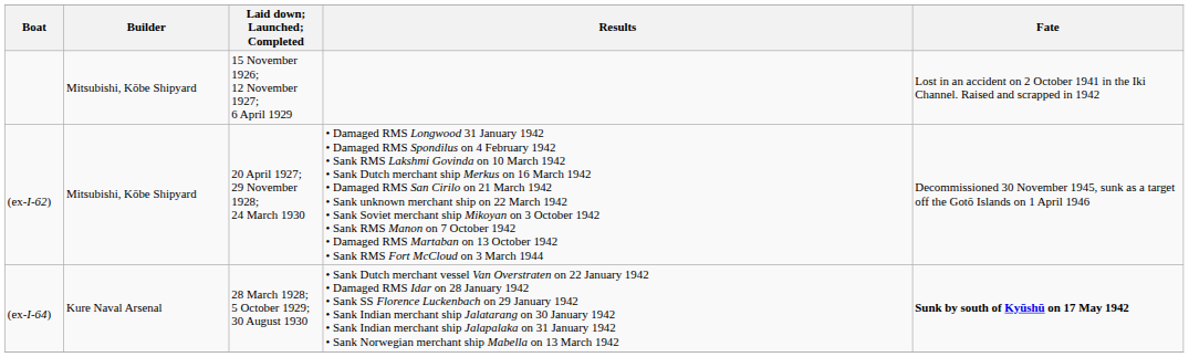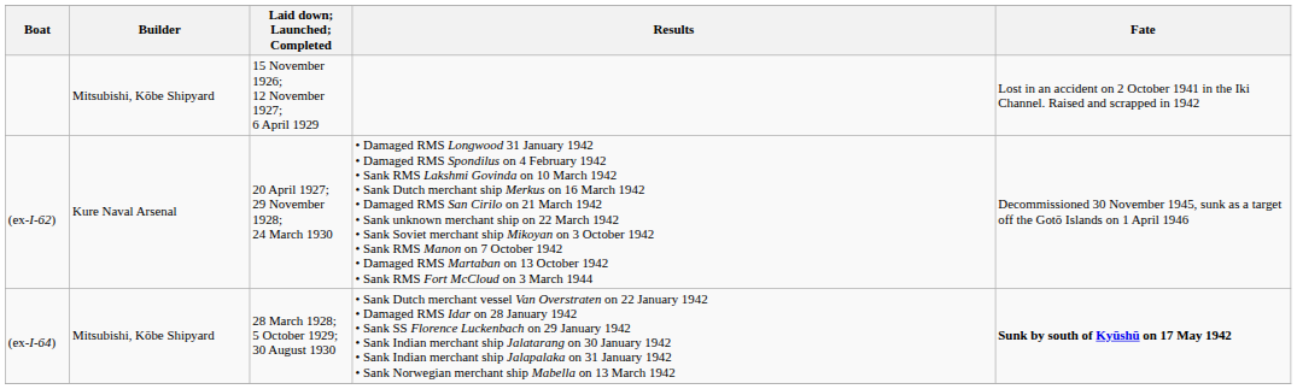 <table class="wikitable">
 <tr>
 </tr>
 <tr>
 <th width="5%">Boat</th>
 <th width="14%">Builder</th>
 <th width="8%">Laid down; <br> Launched; <br> Completed</th>
 <th width="50%">Results</th>
 <th width="23%">Fate</th>
 </tr>
 <tr>
 <td></td>
 <td>Mitsubishi, Kōbe Shipyard</td>
 <td>15 November 1926; <br> 12 November 1927; <br> 6 April 1929</td>
 <td></td>
 <td>Lost in an accident on 2 October 1941 in the Iki Channel. Raised and scrapped in 1942</td>
 </tr>
 <tr>
 <td><br>(ex-<em>I-62</em>)</td>
-<td>Mitsubishi, Kōbe Shipyard</td>
+<td>Kure Naval Arsenal</td>
 <td>20 April 1927; <br> 29 November 1928; <br> 24 March 1930</td>
 <td>• Damaged RMS <em>Longwood</em> 31 January 1942<br>• Damaged RMS <em>Spondilus</em> on 4 February 1942<br>• Sank RMS <em>Lakshmi Govinda</em> on 10 March 1942<br>• Sank Dutch merchant ship <em>Merkus</em> on 16 March 1942<br>• Damaged RMS <em>San Cirilo</em> on 21 March 1942<br>• Sank unknown merchant ship on 22 March 1942<br>• Sank Soviet merchant ship <em>Mikoyan</em> on 3 October 1942<br>• Sank RMS <em>Manon</em> on 7 October 1942<br>• Damaged RMS <em>Martaban</em> on 13 October 1942<br>• Sank RMS <em>Fort McCloud</em> on 3 March 1944<br></td>
 <td>Decommissioned 30 November 1945, sunk as a target off the Gotō Islands on 1 April 1946</td>
 </tr>
 <tr>
 <td><br>(ex-<em>I-64</em>)</td>
-<td>Kure Naval Arsenal</td>
+<td>Mitsubishi, Kōbe Shipyard</td>
 <td>28 March 1928; <br> 5 October 1929; <br> 30 August 1930</td>
 <td>• Sank Dutch merchant vessel <em>Van Overstraten</em> on 22 January 1942<br>• Damaged RMS <em>Idar</em> on 28 January 1942<br>• Sank SS <em>Florence Luckenbach</em> on 29 January 1942<br>• Sank Indian merchant ship <em>Jalatarang</em> on 30 January 1942<br>• Sank Indian merchant ship <em>Jalapalaka</em> on 31 January 1942<br>• Sank Norwegian merchant ship <em>Mabella</em> on 13 March 1942<br></td>
 <td><strong>Sunk by  south of <a href='#'>Kyūshū</a>  on 17 May 1942</strong></td>
 </tr>
 <tr>
 </tr>
 </table>
